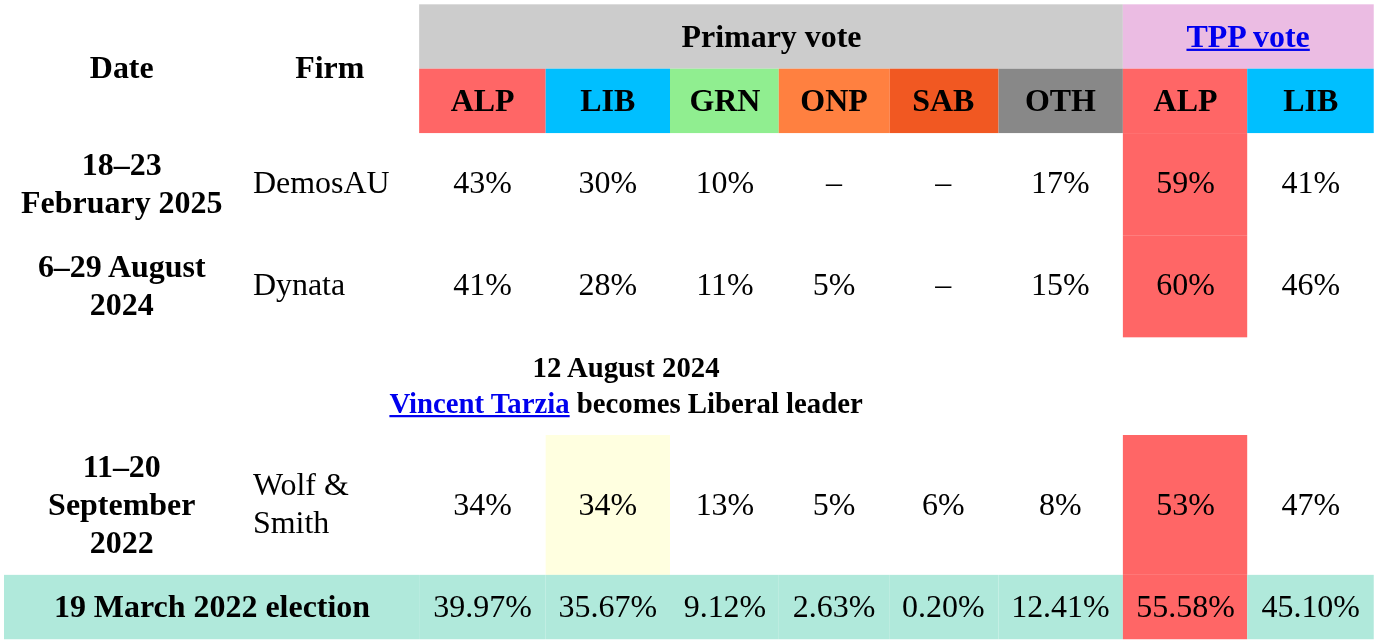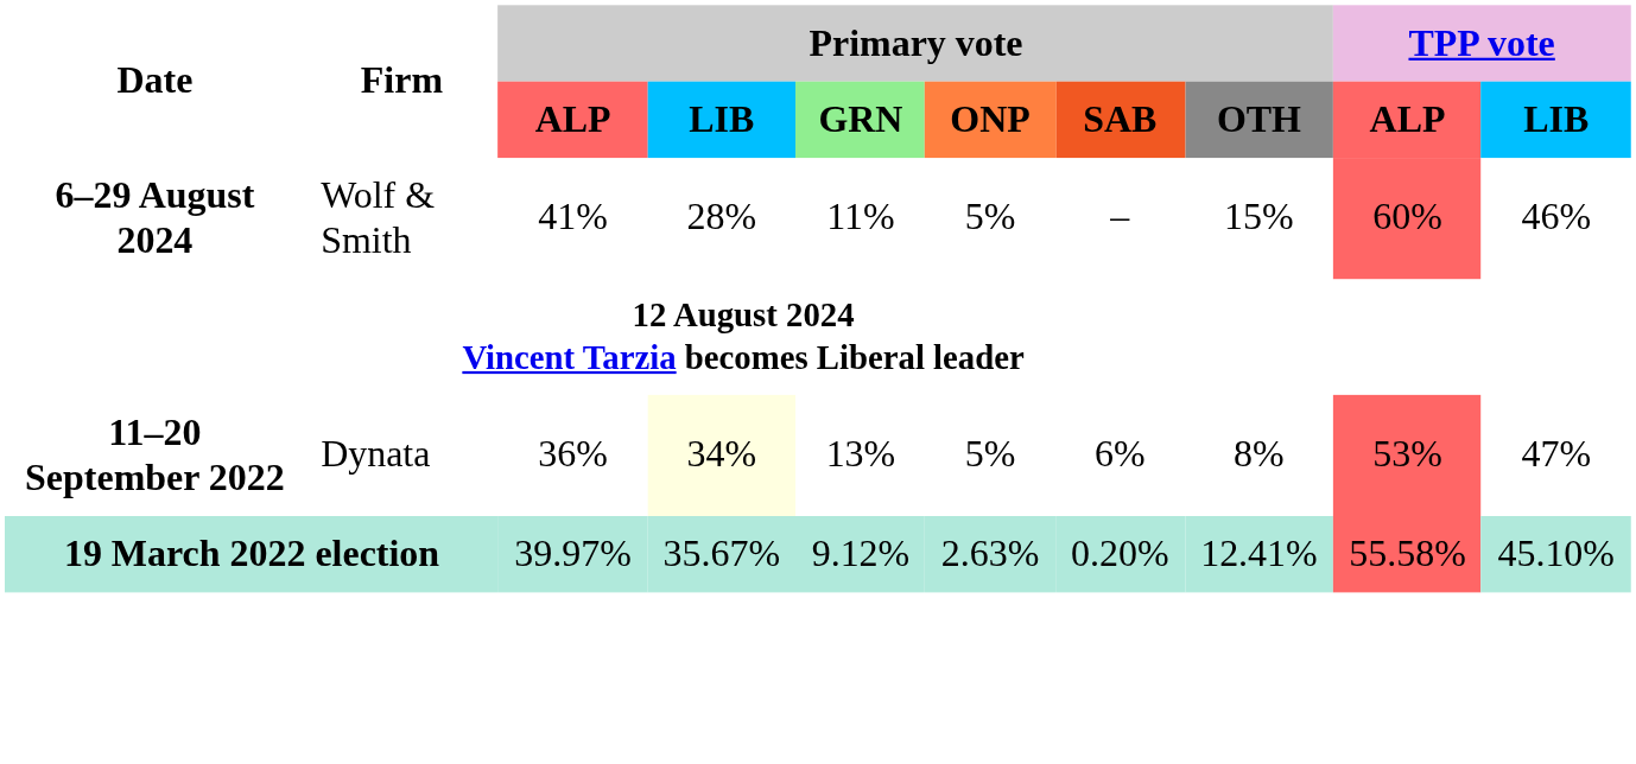 <table class="toccolours" cellpadding="6" cellspacing="0" style="float:left; margin-right:.5em; margin-top:.4em; font-size:90%;">
 <tr>
 </tr>
 <tr>
 <th style="background:#; text-align:center;" rowspan="2">Date</th>
 <th style="background:#; text-align:center;" rowspan="2">Firm</th>
 <th style="background:#ccc; text-align:center;" colspan="6">Primary vote</th>
 <th style="background:#ebbce3; text-align:center;" colspan="2"><a href='#'>TPP vote</a></th>
 </tr>
 <tr>
 <th style="background:#f66; text-align:center;">ALP</th>
 <th style="background:#00bfff; text-align:center;">LIB</th>
 <th style="background:#90ee90; text-align:center;">GRN</th>
 <th style="background:#FF8040; text-align:center;">ONP</th>
 <th style="background:#F15822; text-align:center;">SAB</th>
 <th style="background:#888; text-align:center;">OTH</th>
 <th style="background:#f66; text-align:center;">ALP</th>
 <th style="background:#00bfff; text-align:center;">LIB</th>
 </tr>
 <tr>
-<th>18–23 February 2025</th>
-<td>DemosAU</td>
-<td style="text-align:center;">43%</td>
-<td style="text-align:center;">30%</td>
-<td style="text-align:center;">10%</td>
-<td style="text-align:center;">–</td>
-<td style="text-align:center;">–</td>
-<td style="text-align:center;">17%</td>
-<td style="background:#f66; text-align:center;">59%</td>
-<td style="text-align:center;">41%</td>
-</tr>
-<tr>
 <th>6–29 August 2024</th>
-<td style="text-align:left;">Dynata</td>
+<td>Wolf & Smith</td>
 <td style="text-align:center;">41%</td>
 <td style="text-align:center;">28%</td>
 <td style="text-align:center;">11%</td>
 <td style="text-align:center;">5%</td>
 <td style="text-align:center;">–</td>
 <td style="text-align:center;">15%</td>
 <td style="background:#f66; text-align:center;">60%</td>
 <td style="text-align:center;">46%</td>
 </tr>
 <tr>
 <th colspan="9"  style="font-size:90%;">12 August 2024<br><a href='#'>Vincent Tarzia</a> becomes Liberal leader</th>
 </tr>
 <tr>
 <th>11–20 September 2022</th>
-<td>Wolf & Smith</td>
-<td style="text-align:center;">34%</td>
+<td style="text-align:left;">Dynata</td>
+<td style="text-align:center;">36%</td>
 <td style="background: lightyellow; text-align:center;">34%</td>
 <td style="text-align:center;">13%</td>
 <td style="text-align:center;">5%</td>
 <td style="text-align:center;">6%</td>
 <td style="text-align:center;">8%</td>
 <td style="background:#f66; text-align:center;">53%</td>
 <td style="text-align:center;">47%</td>
 </tr>
 <tr>
 <th style="text-align:center; background:#b0e9db;" colspan="2"><strong>19 March 2022 election</strong></th>
 <td style="text-align:center; background:#b0e9db;">39.97%</td>
 <td width="" style="text-align:center; background:#b0e9db;">35.67%</td>
 <td style="text-align:center; background:#b0e9db;">9.12%</td>
 <td width="" style="text-align:center; background:#b0e9db;">2.63%</td>
 <td width="" style="text-align:center; background:#b0e9db;">0.20%</td>
 <td width="" style="text-align:center; background:#b0e9db;">12.41%</td>
 <td width="" style="text-align:center; background:#f66;">55.58%</td>
 <td width="" style="text-align:center; background:#b0e9db;">45.10%</td>
 </tr>
 </table>
